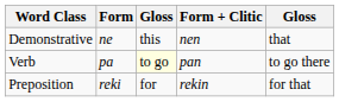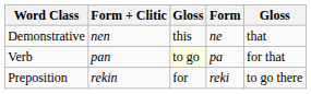 <table class="wikitable">
 <tr>
 <th>Word Class</th>
+<th>Form + Clitic</th>
+<th>Gloss</th>
 <th>Form</th>
-<th>Gloss</th>
-<th>Form + Clitic</th>
 <th>Gloss</th>
 </tr>
 <tr>
 <td>Demonstrative</td>
+<td><em>nen</em></td>
+<td>this</td>
 <td><em>ne</em></td>
-<td>this</td>
-<td><em>nen</em></td>
 <td>that</td>
 </tr>
 <tr>
 <td>Verb</td>
+<td><em>pan</em></td>
+<td style="background: lightyellow;">to go</td>
 <td><em>pa</em></td>
-<td style="background: lightyellow;">to go</td>
-<td><em>pan</em></td>
-<td>to go there</td>
+<td>for that</td>
 </tr>
 <tr>
 <td>Preposition</td>
+<td><em>rekin</em></td>
+<td>for</td>
 <td><em>reki</em></td>
-<td>for</td>
-<td><em>rekin</em></td>
-<td>for that</td>
+<td>to go there</td>
 </tr>
 </table>
